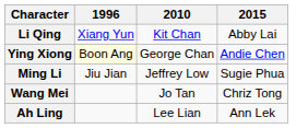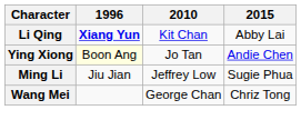 <table class="wikitable">
 <tr>
 <th>Character</th>
 <th>1996</th>
 <th>2010</th>
 <th>2015</th>
 </tr>
 <tr>
 <th>Li Qing</th>
-<td align="center"><a href='#'>Xiang Yun</a></td>
+<td align="center"><strong><a href='#'>Xiang Yun</a></strong></td>
 <td align="center"><a href='#'>Kit Chan</a></td>
 <td align="center">Abby Lai</td>
 </tr>
 <tr>
 <th>Ying Xiong</th>
 <td align="center" style="background: lightyellow;">Boon Ang</td>
-<td align="center">George Chan</td>
+<td align="center">Jo Tan</td>
 <td align="center"><a href='#'>Andie Chen</a></td>
 </tr>
 <tr>
 <th>Ming Li</th>
 <td align="center">Jiu Jian</td>
 <td align="center">Jeffrey Low</td>
 <td align="center">Sugie Phua</td>
 </tr>
 <tr>
 <th>Wang Mei</th>
 <td align="center"></td>
-<td align="center">Jo Tan</td>
+<td align="center">George Chan</td>
 <td align="center">Chriz Tong</td>
 </tr>
-<tr>
-<th>Ah Ling</th>
-<td></td>
-<td align="center">Lee Lian</td>
-<td align="center">Ann Lek</td>
-</tr>
 </table>
